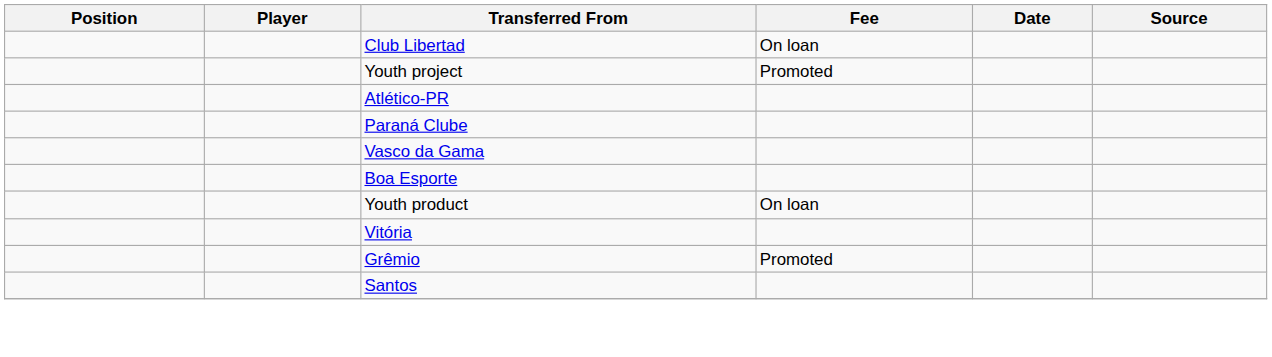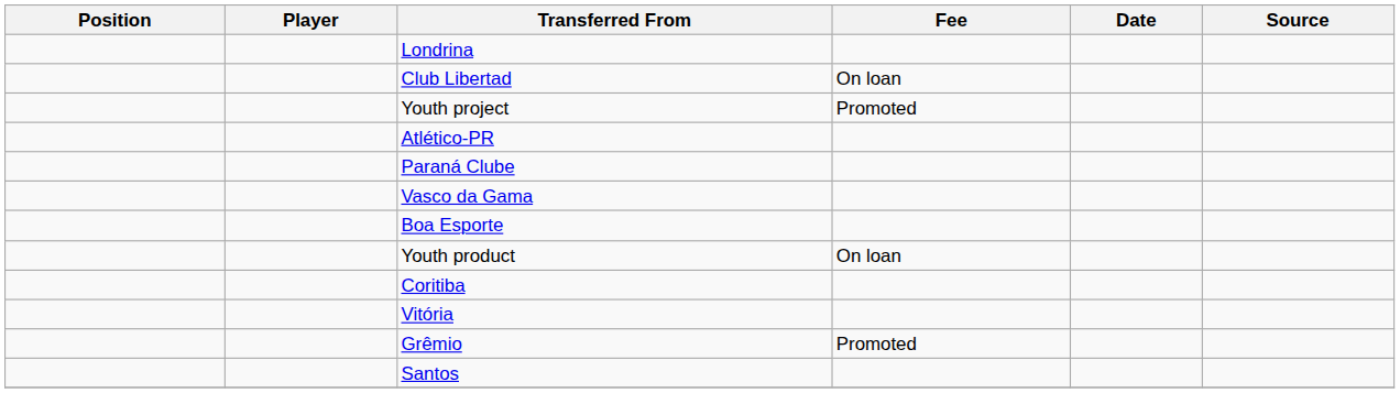 <table class="wikitable sortable" style="width:90%; text-align:center; font-size:95%; text-align:left;">
 <tr>
 <th><strong>Position</strong></th>
 <th><strong>Player</strong></th>
 <th><strong>Transferred From</strong></th>
 <th><strong>Fee</strong></th>
 <th><strong>Date</strong></th>
 <th><strong>Source</strong></th>
+</tr>
+<tr>
+<td></td>
+<td></td>
+<td> <a href='#'>Londrina</a></td>
+<td></td>
+<td></td>
+<td></td>
 </tr>
 <tr>
 <td></td>
 <td></td>
 <td> <a href='#'>Club Libertad</a></td>
 <td>On loan</td>
 <td></td>
 <td></td>
 </tr>
 <tr>
 <td></td>
 <td></td>
 <td>Youth project</td>
 <td>Promoted</td>
 <td></td>
 <td></td>
 </tr>
 <tr>
 <td></td>
 <td></td>
 <td> <a href='#'>Atlético-PR</a></td>
 <td></td>
 <td></td>
 <td></td>
 </tr>
 <tr>
 <td></td>
 <td></td>
 <td> <a href='#'>Paraná Clube</a></td>
 <td></td>
 <td></td>
 <td></td>
 </tr>
 <tr>
 <td></td>
 <td></td>
 <td> <a href='#'>Vasco da Gama</a></td>
 <td></td>
 <td></td>
 <td></td>
 </tr>
 <tr>
 <td></td>
 <td></td>
 <td> <a href='#'>Boa Esporte</a></td>
 <td></td>
 <td></td>
 <td></td>
 </tr>
 <tr>
 <td></td>
 <td></td>
 <td>Youth product</td>
 <td>On loan</td>
 <td></td>
 <td></td>
 </tr>
 <tr>
 <td></td>
 <td></td>
+<td> <a href='#'>Coritiba</a></td>
+<td></td>
+<td></td>
+<td></td>
+</tr>
+<tr>
+<td></td>
+<td></td>
 <td> <a href='#'>Vitória</a></td>
 <td></td>
 <td></td>
 <td></td>
 </tr>
 <tr>
 <td></td>
 <td></td>
 <td> <a href='#'>Grêmio</a></td>
 <td>Promoted</td>
 <td></td>
 <td></td>
 </tr>
 <tr>
 <td></td>
 <td></td>
 <td> <a href='#'>Santos</a></td>
 <td></td>
 <td></td>
 <td></td>
 </tr>
 <tr>
 </tr>
 </table>
